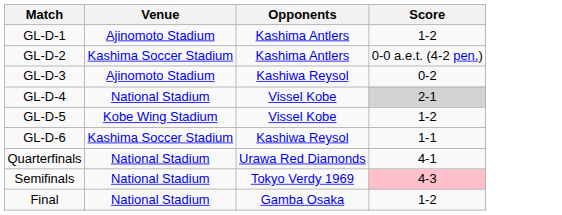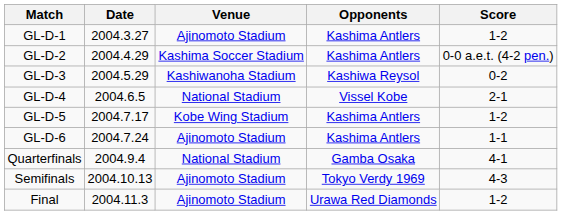 <table class="wikitable" style="text-align:center;">
 <tr>
 <th>Match</th>
+<th>Date</th>
 <th>Venue</th>
 <th>Opponents</th>
 <th>Score</th>
 </tr>
 <tr>
 <td>GL-D-1</td>
+<td>2004.3.27</td>
 <td><a href='#'>Ajinomoto Stadium</a></td>
 <td><a href='#'>Kashima Antlers</a></td>
 <td>1-2</td>
 </tr>
 <tr>
 <td>GL-D-2</td>
+<td>2004.4.29</td>
 <td><a href='#'>Kashima Soccer Stadium</a></td>
 <td><a href='#'>Kashima Antlers</a></td>
 <td>0-0 a.e.t. (4-2 <a href='#'>pen.</a>)</td>
 </tr>
 <tr>
 <td>GL-D-3</td>
-<td><a href='#'>Ajinomoto Stadium</a></td>
+<td>2004.5.29</td>
+<td><a href='#'>Kashiwanoha Stadium</a></td>
 <td><a href='#'>Kashiwa Reysol</a></td>
 <td>0-2</td>
 </tr>
 <tr>
 <td>GL-D-4</td>
+<td>2004.6.5</td>
 <td><a href='#'>National Stadium</a></td>
 <td><a href='#'>Vissel Kobe</a></td>
-<td style="background: lightgrey;">2-1</td>
+<td>2-1</td>
 </tr>
 <tr>
 <td>GL-D-5</td>
+<td>2004.7.17</td>
 <td><a href='#'>Kobe Wing Stadium</a></td>
-<td><a href='#'>Vissel Kobe</a></td>
+<td><a href='#'>Kashima Antlers</a></td>
 <td>1-2</td>
 </tr>
 <tr>
 <td>GL-D-6</td>
-<td><a href='#'>Kashima Soccer Stadium</a></td>
-<td><a href='#'>Kashiwa Reysol</a></td>
+<td>2004.7.24</td>
+<td><a href='#'>Ajinomoto Stadium</a></td>
+<td><a href='#'>Kashima Antlers</a></td>
 <td>1-1</td>
 </tr>
 <tr>
 <td>Quarterfinals</td>
+<td>2004.9.4</td>
 <td><a href='#'>National Stadium</a></td>
-<td><a href='#'>Urawa Red Diamonds</a></td>
+<td><a href='#'>Gamba Osaka</a></td>
 <td>4-1</td>
 </tr>
 <tr>
 <td>Semifinals</td>
-<td><a href='#'>National Stadium</a></td>
+<td>2004.10.13</td>
+<td><a href='#'>Ajinomoto Stadium</a></td>
 <td><a href='#'>Tokyo Verdy 1969</a></td>
-<td style="background: pink;">4-3</td>
+<td>4-3</td>
 </tr>
 <tr>
 <td>Final</td>
-<td><a href='#'>National Stadium</a></td>
-<td><a href='#'>Gamba Osaka</a></td>
+<td>2004.11.3</td>
+<td><a href='#'>Ajinomoto Stadium</a></td>
+<td><a href='#'>Urawa Red Diamonds</a></td>
 <td>1-2</td>
 </tr>
 </table>
